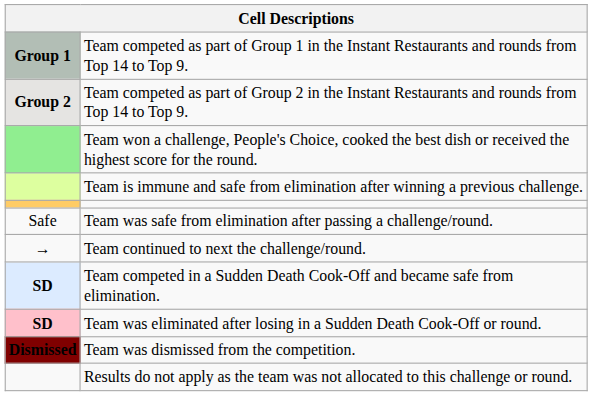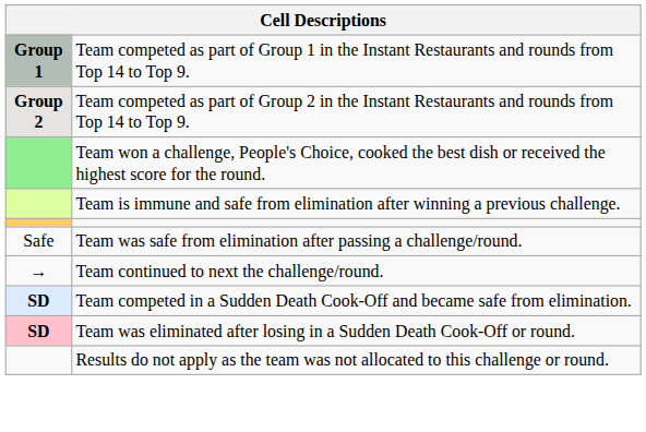 <table class="wikitable" style="margin: auto; text-align: left; font-size: 90%; line-height:18px; width:60%">
 <tr>
 <th colspan="2">Cell Descriptions</th>
 </tr>
 <tr>
 <td style="background:#B2BEB5; text-align:center"><strong>Group 1</strong></td>
 <td>Team competed as part of Group 1 in the Instant Restaurants and rounds from Top 14 to Top 9.</td>
 </tr>
 <tr>
 <td style="background:#E5E4E2; text-align:center"><strong>Group 2</strong></td>
 <td>Team competed as part of Group 2 in the Instant Restaurants and rounds from Top 14 to Top 9.</td>
 </tr>
 <tr>
 <td style="background:lightgreen; text-align:center"></td>
 <td>Team won a challenge, People's Choice, cooked the best dish or received the highest score for the round.</td>
 </tr>
 <tr>
 <td style="background:#DDFF9F"></td>
 <td>Team is immune and safe from elimination after winning a previous challenge.</td>
 </tr>
 <tr>
 <td style="text-align:center; background:#FFCC66"></td>
 <td></td>
 </tr>
 <tr>
 <td style="text-align:center">Safe</td>
 <td>Team was safe from elimination after passing a challenge/round.</td>
 </tr>
 <tr>
 <td style="text-align:center">→</td>
 <td>Team continued to next the challenge/round.</td>
 </tr>
 <tr>
 <td style="text-align:center; background:#DCEBFF;"><strong>SD</strong></td>
 <td>Team competed in a Sudden Death Cook-Off and became safe from elimination.</td>
 </tr>
 <tr>
 <td style="text-align:center; background:pink;"><strong>SD</strong></td>
 <td>Team was eliminated after losing in a Sudden Death Cook-Off or round.</td>
 </tr>
 <tr>
-<td style="text-align:center; background:maroon;"><span><strong>Dismissed</strong></span></td>
-<td>Team was dismissed from the competition.</td>
-</tr>
-<tr>
 <td></td>
 <td>Results do not apply as the team was not allocated to this challenge or round.</td>
 </tr>
 </table>
